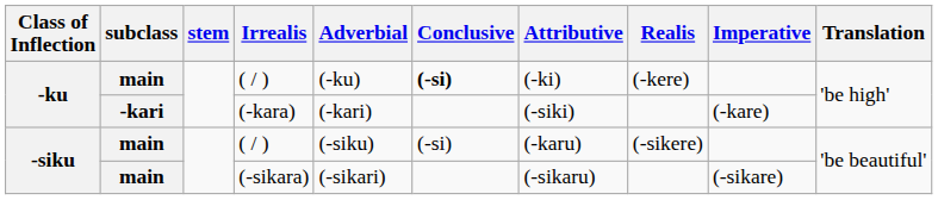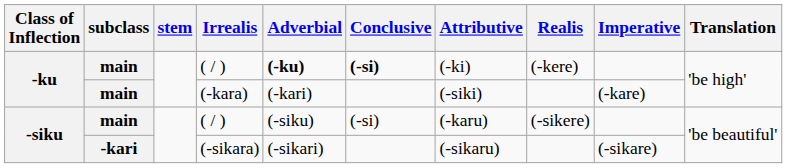 <table class="wikitable">
 <tr>
 <th>Class of<br>Inflection</th>
 <th>subclass</th>
 <th><a href='#'>stem</a><br></th>
 <th><a href='#'>Irrealis</a><br></th>
 <th><a href='#'>Adverbial</a><br></th>
 <th><a href='#'>Conclusive</a><br></th>
 <th><a href='#'>Attributive</a><br></th>
 <th><a href='#'>Realis</a><br></th>
 <th><a href='#'>Imperative</a><br></th>
 <th>Translation</th>
 </tr>
 <tr>
 <th rowspan="2">-ku<br></th>
 <th>main<br></th>
 <td rowspan="2"></td>
 <td>( / )</td>
-<td> (-ku)</td>
+<td><strong> (-ku)</strong></td>
 <td><strong> (-si)</strong></td>
 <td> (-ki)</td>
 <td> (-kere)</td>
 <td> </td>
 <td rowspan="2">'be high'</td>
 </tr>
 <tr>
-<th>-kari<br></th>
+<th>main<br></th>
 <td> (-kara)</td>
 <td> (-kari)</td>
 <td></td>
 <td> (-siki)</td>
 <td> </td>
 <td> (-kare)</td>
 </tr>
 <tr>
 <th rowspan="2">-siku<br></th>
 <th>main<br></th>
 <td rowspan="2"></td>
 <td>(  / )</td>
 <td> (-siku)</td>
 <td> (-si)</td>
 <td> (-karu)</td>
 <td> (-sikere)</td>
 <td> </td>
 <td rowspan="2">'be beautiful'</td>
 </tr>
 <tr>
-<th>main<br></th>
+<th>-kari<br></th>
 <td> (-sikara)</td>
 <td> (-sikari)</td>
 <td></td>
 <td> (-sikaru)</td>
 <td> </td>
 <td> (-sikare)</td>
 </tr>
 </table>
